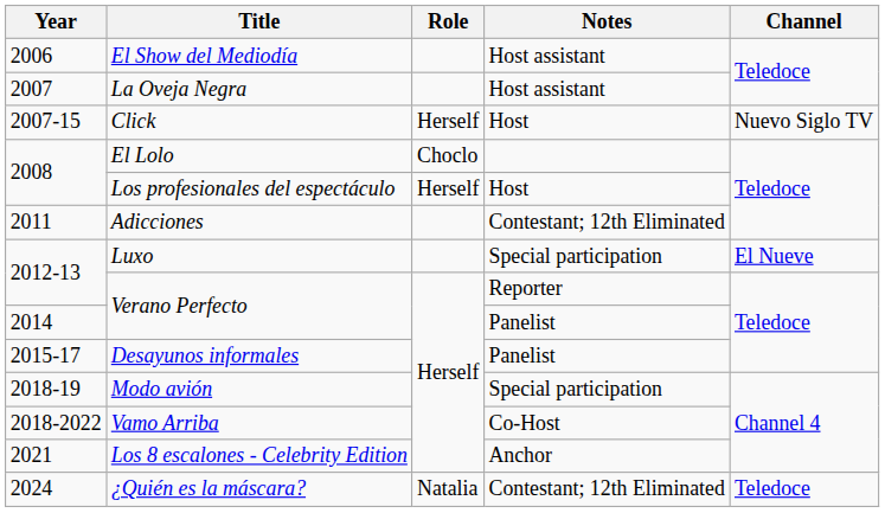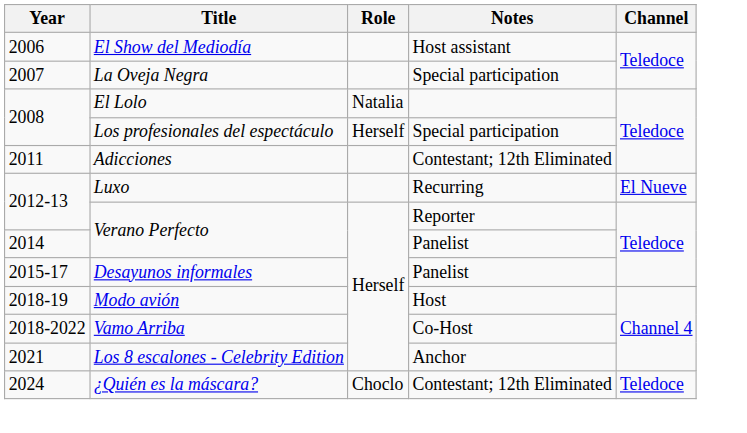 <table class="wikitable">
 <tr>
 <th>Year</th>
 <th>Title</th>
 <th>Role</th>
 <th>Notes</th>
 <th>Channel</th>
 </tr>
 <tr>
 <td>2006</td>
 <td><em><a href='#'>El Show del Mediodía</a></em></td>
 <td></td>
 <td>Host assistant</td>
 <td rowspan="2"><a href='#'>Teledoce</a></td>
 </tr>
 <tr>
 <td>2007</td>
 <td><em>La Oveja Negra</em></td>
 <td></td>
-<td>Host assistant</td>
-</tr>
-<tr>
-<td>2007-15</td>
-<td><em>Click</em></td>
-<td>Herself</td>
-<td>Host</td>
-<td>Nuevo Siglo TV</td>
+<td>Special participation</td>
 </tr>
 <tr>
 <td rowspan="2">2008</td>
 <td><em>El Lolo</em></td>
-<td>Choclo</td>
+<td>Natalia</td>
 <td></td>
 <td rowspan="3"><a href='#'>Teledoce</a></td>
 </tr>
 <tr>
 <td><em>Los profesionales del espectáculo</em></td>
 <td>Herself</td>
-<td>Host</td>
+<td>Special participation</td>
 </tr>
 <tr>
 <td>2011</td>
 <td><em>Adicciones</em></td>
 <td></td>
 <td>Contestant; 12th Eliminated</td>
 </tr>
 <tr>
 <td rowspan="2">2012-13</td>
 <td><em>Luxo</em></td>
 <td></td>
-<td>Special participation</td>
+<td>Recurring</td>
 <td><a href='#'>El Nueve</a></td>
 </tr>
 <tr>
 <td rowspan="2"><em>Verano Perfecto</em></td>
 <td rowspan="6">Herself</td>
 <td>Reporter</td>
 <td rowspan="3"><a href='#'>Teledoce</a></td>
 </tr>
 <tr>
 <td>2014</td>
 <td>Panelist</td>
 </tr>
 <tr>
 <td>2015-17</td>
 <td><em><a href='#'>Desayunos informales</a></em></td>
 <td>Panelist</td>
 </tr>
 <tr>
 <td>2018-19</td>
 <td><em><a href='#'>Modo avión</a></em></td>
-<td>Special participation</td>
+<td>Host</td>
 <td rowspan="3"><a href='#'>Channel 4</a></td>
 </tr>
 <tr>
 <td>2018-2022</td>
 <td><em><a href='#'>Vamo Arriba</a></em></td>
 <td>Co-Host</td>
 </tr>
 <tr>
 <td>2021</td>
 <td><em><a href='#'>Los 8 escalones - Celebrity Edition</a></em></td>
 <td>Anchor</td>
 </tr>
 <tr>
 <td>2024</td>
 <td><a href='#'><em>¿Quién es la máscara?</em></a></td>
-<td>Natalia</td>
+<td>Choclo</td>
 <td>Contestant; 12th Eliminated</td>
 <td><a href='#'>Teledoce</a></td>
 </tr>
 </table>
